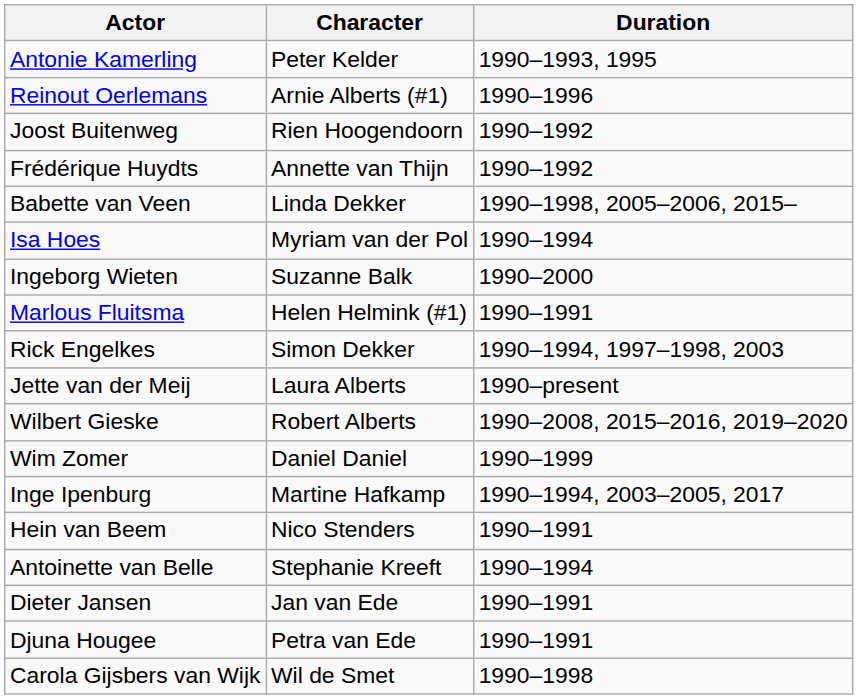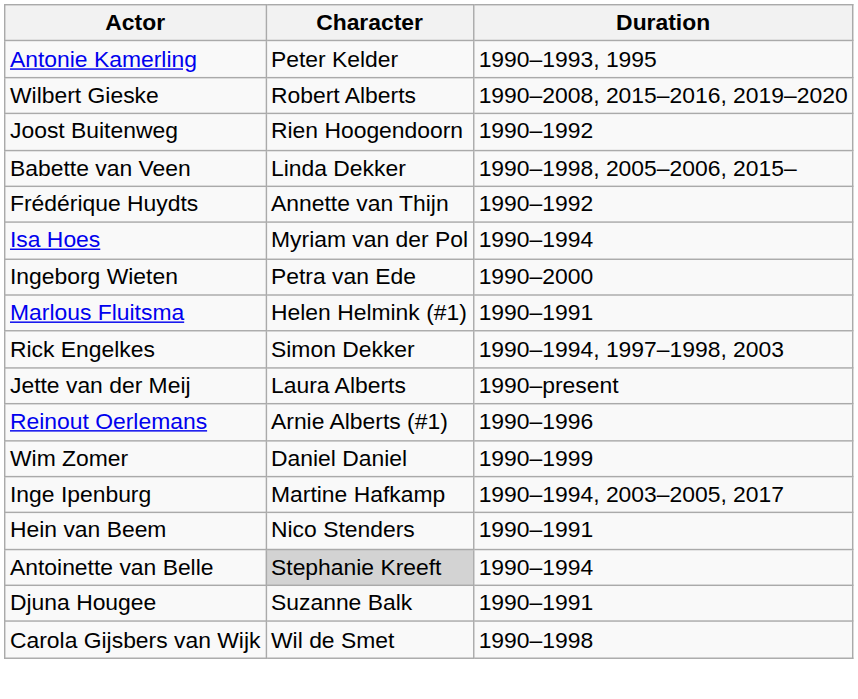 <table class="wikitable sortable">
 <tr>
 <th>Actor</th>
 <th>Character</th>
 <th>Duration</th>
 </tr>
 <tr>
 <td><a href='#'>Antonie Kamerling</a></td>
 <td>Peter Kelder</td>
 <td>1990–1993, 1995</td>
 </tr>
 <tr>
-<td><a href='#'>Reinout Oerlemans</a></td>
-<td>Arnie Alberts (#1)</td>
-<td>1990–1996</td>
+<td>Wilbert Gieske</td>
+<td>Robert Alberts</td>
+<td>1990–2008, 2015–2016, 2019–2020</td>
 </tr>
 <tr>
 <td>Joost Buitenweg</td>
 <td>Rien Hoogendoorn</td>
-<td>1990–1992</td>
-</tr>
-<tr>
-<td>Frédérique Huydts</td>
-<td>Annette van Thijn</td>
 <td>1990–1992</td>
 </tr>
 <tr>
 <td>Babette van Veen</td>
 <td>Linda Dekker</td>
 <td>1990–1998, 2005–2006, 2015–</td>
 </tr>
 <tr>
+<td>Frédérique Huydts</td>
+<td>Annette van Thijn</td>
+<td>1990–1992</td>
+</tr>
+<tr>
 <td><a href='#'>Isa Hoes</a></td>
 <td>Myriam van der Pol</td>
 <td>1990–1994</td>
 </tr>
 <tr>
 <td>Ingeborg Wieten</td>
-<td>Suzanne Balk</td>
+<td>Petra van Ede</td>
 <td>1990–2000</td>
 </tr>
 <tr>
 <td><a href='#'>Marlous Fluitsma</a></td>
 <td>Helen Helmink (#1)</td>
 <td>1990–1991</td>
 </tr>
 <tr>
 <td>Rick Engelkes</td>
 <td>Simon Dekker</td>
 <td>1990–1994, 1997–1998, 2003</td>
 </tr>
 <tr>
 <td>Jette van der Meij</td>
 <td>Laura Alberts</td>
 <td>1990–present</td>
 </tr>
 <tr>
-<td>Wilbert Gieske</td>
-<td>Robert Alberts</td>
-<td>1990–2008, 2015–2016, 2019–2020</td>
+<td><a href='#'>Reinout Oerlemans</a></td>
+<td>Arnie Alberts (#1)</td>
+<td>1990–1996</td>
 </tr>
 <tr>
 <td>Wim Zomer</td>
 <td>Daniel Daniel</td>
 <td>1990–1999</td>
 </tr>
 <tr>
 <td>Inge Ipenburg</td>
 <td>Martine Hafkamp</td>
 <td>1990–1994, 2003–2005, 2017</td>
 </tr>
 <tr>
 <td>Hein van Beem</td>
 <td>Nico Stenders</td>
 <td>1990–1991</td>
 </tr>
 <tr>
 <td>Antoinette van Belle</td>
-<td>Stephanie Kreeft</td>
+<td style="background: lightgrey;">Stephanie Kreeft</td>
 <td>1990–1994</td>
 </tr>
 <tr>
-<td>Dieter Jansen</td>
-<td>Jan van Ede</td>
-<td>1990–1991</td>
-</tr>
-<tr>
 <td>Djuna Hougee</td>
-<td>Petra van Ede</td>
+<td>Suzanne Balk</td>
 <td>1990–1991</td>
 </tr>
 <tr>
 <td>Carola Gijsbers van Wijk</td>
 <td>Wil de Smet</td>
 <td>1990–1998</td>
 </tr>
 </table>
